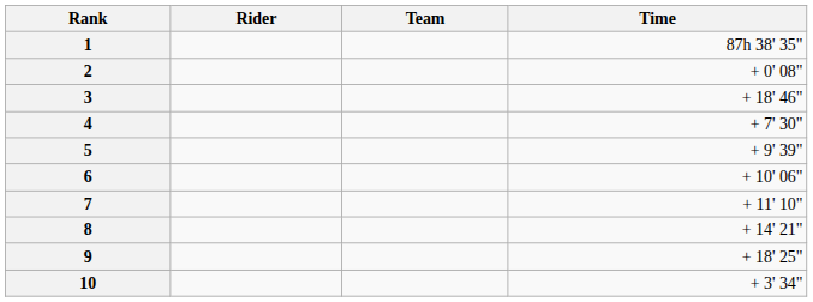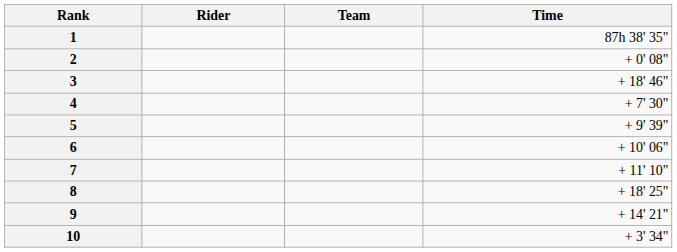 <table class="wikitable" style="width:48em;margin-bottom:0;">
 <tr>
 <th scope="col">Rank</th>
 <th scope="col">Rider</th>
 <th scope="col">Team</th>
 <th scope="col">Time</th>
 </tr>
 <tr>
 <th scope="row">1</th>
 <td> </td>
 <td></td>
 <td style="text-align:right;">87h 38' 35"</td>
 </tr>
 <tr>
 <th scope="row">2</th>
 <td></td>
 <td></td>
 <td style="text-align:right;">+ 0' 08"</td>
 </tr>
 <tr>
 <th scope="row">3</th>
 <td></td>
 <td></td>
 <td style="text-align:right;">+ 18' 46"</td>
 </tr>
 <tr>
 <th scope="row">4</th>
 <td> </td>
 <td></td>
 <td style="text-align:right;">+ 7' 30"</td>
 </tr>
 <tr>
 <th scope="row">5</th>
 <td></td>
 <td></td>
 <td style="text-align:right;">+ 9' 39"</td>
 </tr>
 <tr>
 <th scope="row">6</th>
 <td></td>
 <td></td>
 <td style="text-align:right;">+ 10' 06"</td>
 </tr>
 <tr>
 <th scope="row">7</th>
 <td> </td>
 <td></td>
 <td style="text-align:right;">+ 11' 10"</td>
 </tr>
 <tr>
 <th scope="row">8</th>
 <td></td>
 <td></td>
-<td style="text-align:right;">+ 14' 21"</td>
+<td style="text-align:right;">+ 18' 25"</td>
 </tr>
 <tr>
 <th scope="row">9</th>
 <td>  </td>
 <td></td>
-<td style="text-align:right;">+ 18' 25"</td>
+<td style="text-align:right;">+ 14' 21"</td>
 </tr>
 <tr>
 <th scope="row">10</th>
 <td></td>
 <td></td>
 <td style="text-align:right;">+ 3' 34"</td>
 </tr>
 </table>
